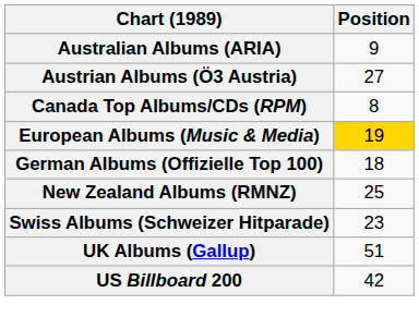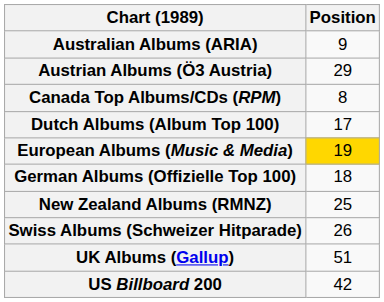 <table class="wikitable sortable plainrowheaders" style="text-align:center">
 <tr>
 <th scope="col">Chart (1989)</th>
 <th scope="col">Position</th>
 </tr>
 <tr>
 <th scope="row">Australian Albums (ARIA)</th>
 <td>9</td>
 </tr>
 <tr>
 <th scope="row">Austrian Albums (Ö3 Austria)</th>
-<td>27</td>
+<td>29</td>
 </tr>
 <tr>
 <th scope="row">Canada Top Albums/CDs (<em>RPM</em>)</th>
 <td>8</td>
+</tr>
+<tr>
+<th scope="row">Dutch Albums (Album Top 100)</th>
+<td>17</td>
 </tr>
 <tr>
 <th scope="row">European Albums (<em>Music & Media</em>)</th>
 <td style="background: gold;">19</td>
 </tr>
 <tr>
 <th scope="row">German Albums (Offizielle Top 100)</th>
 <td>18</td>
 </tr>
 <tr>
 <th scope="row">New Zealand Albums (RMNZ)</th>
 <td>25</td>
 </tr>
 <tr>
 <th scope="row">Swiss Albums (Schweizer Hitparade)</th>
-<td>23</td>
+<td>26</td>
 </tr>
 <tr>
 <th scope="row">UK Albums (<a href='#'>Gallup</a>)</th>
 <td>51</td>
 </tr>
 <tr>
 <th scope="row">US <em>Billboard</em> 200</th>
 <td>42</td>
 </tr>
 </table>
